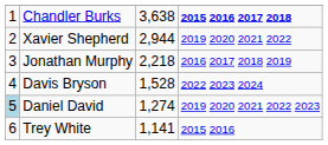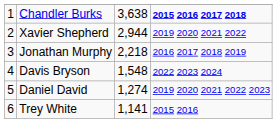 <table class="wikitable">
 <tr>
 </tr>
 <tr>
 <td>1</td>
 <td><a href='#'>Chandler Burks</a></td>
 <td>3,638</td>
 <td style="font-size:80%;"><strong><a href='#'>2015</a> <a href='#'>2016</a> <a href='#'>2017</a> <a href='#'>2018</a></strong></td>
 </tr>
 <tr>
 <td>2</td>
 <td>Xavier Shepherd</td>
 <td>2,944</td>
 <td style="font-size:80%;"><a href='#'>2019</a> <a href='#'>2020</a> <a href='#'>2021</a> <a href='#'>2022</a></td>
 </tr>
 <tr>
 <td>3</td>
 <td>Jonathan Murphy</td>
 <td>2,218</td>
 <td style="font-size:80%;"><a href='#'>2016</a> <a href='#'>2017</a> <a href='#'>2018</a> <a href='#'>2019</a></td>
 </tr>
 <tr>
 <td>4</td>
 <td>Davis Bryson</td>
-<td>1,528</td>
+<td>1,548</td>
 <td style="font-size:80%;"><a href='#'>2022</a> <a href='#'>2023</a> <a href='#'>2024</a></td>
 </tr>
 <tr>
-<td style="background: lightblue;">5</td>
+<td>5</td>
 <td>Daniel David</td>
 <td>1,274</td>
 <td style="font-size:80%;"><a href='#'>2019</a> <a href='#'>2020</a> <a href='#'>2021</a> <a href='#'>2022</a> <a href='#'>2023</a></td>
 </tr>
 <tr>
 <td>6</td>
 <td>Trey White</td>
 <td>1,141</td>
 <td style="font-size:80%;"><a href='#'>2015</a> <a href='#'>2016</a></td>
 </tr>
 </table>
